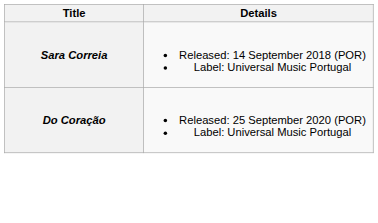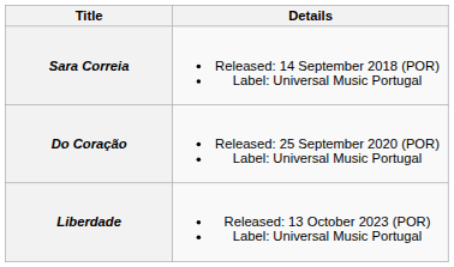 <table class="wikitable plainrowheaders" style="text-align:center;" border="1">
 <tr>
 <th scope="col" style="width:12em;">Title</th>
 <th scope="col" style="width:20em;">Details</th>
 </tr>
 <tr>
 <th scope="row"><em>Sara Correia</em></th>
 <td><br><ul><li>Released: 14 September 2018 <span>(POR)</span></li><li>Label: Universal Music Portugal</li></ul></td>
 </tr>
 <tr>
 <th scope="row"><em>Do Coração</em></th>
 <td><br><ul><li>Released: 25 September 2020 <span>(POR)</span></li><li>Label: Universal Music Portugal</li></ul></td>
 </tr>
+<tr>
+<th scope="row"><em>Liberdade</em></th>
+<td><br><ul><li>Released: 13 October 2023 <span>(POR)</span></li><li>Label: Universal Music Portugal</li></ul></td>
+</tr>
 </table>
